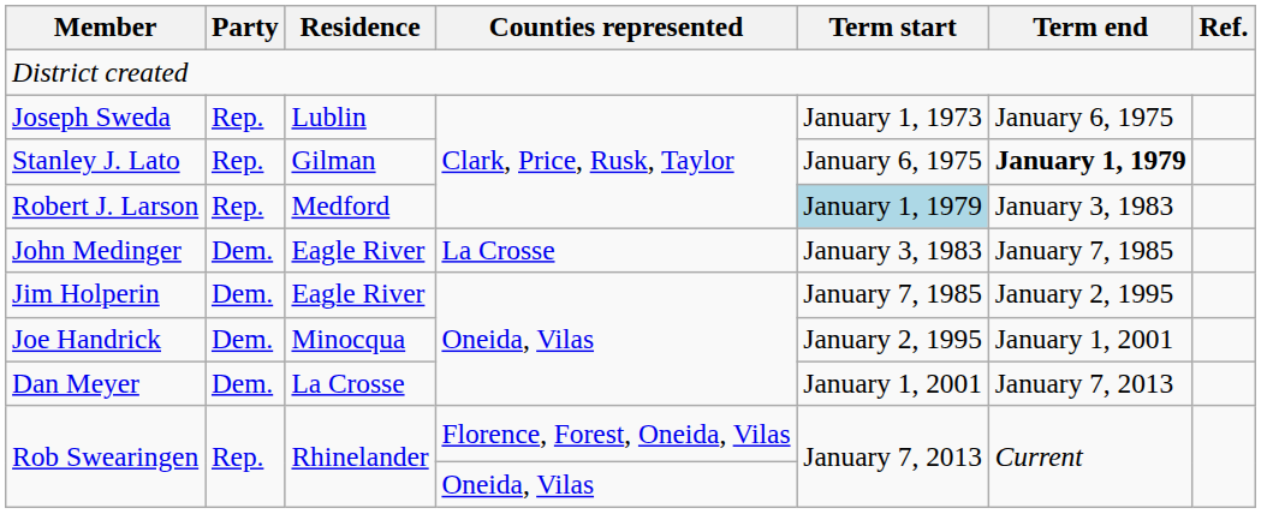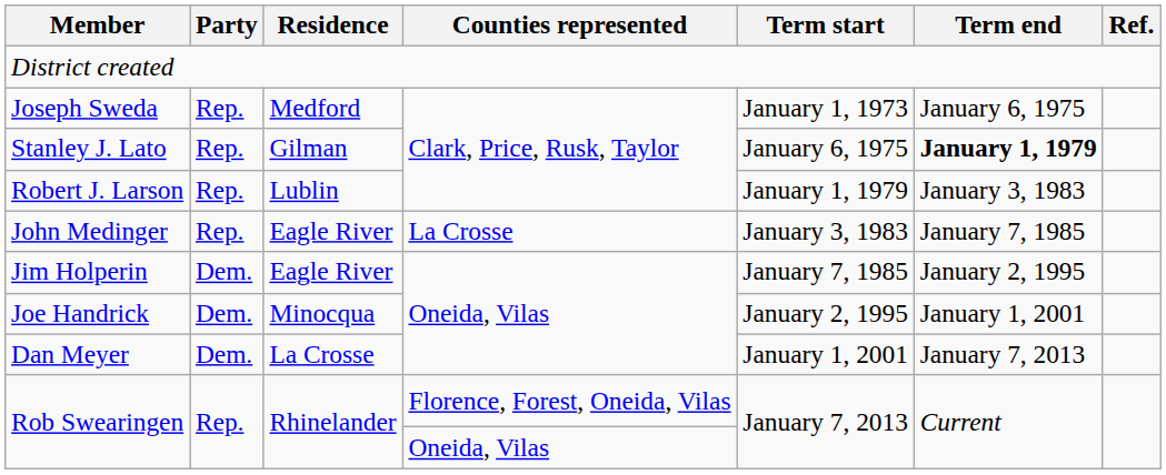 <table class="wikitable">
 <tr>
 <th>Member</th>
 <th>Party</th>
 <th>Residence</th>
 <th>Counties represented</th>
 <th>Term start</th>
 <th>Term end</th>
 <th>Ref.</th>
 </tr>
 <tr>
 <td colspan="7"><em>District created</em></td>
 </tr>
 <tr>
 <td><a href='#'>Joseph Sweda</a></td>
 <td><a href='#'>Rep.</a></td>
-<td><a href='#'>Lublin</a></td>
+<td><a href='#'>Medford</a></td>
 <td rowspan="3"><a href='#'>Clark</a>, <a href='#'>Price</a>, <a href='#'>Rusk</a>, <a href='#'>Taylor</a></td>
 <td>January 1, 1973</td>
 <td>January 6, 1975</td>
 <td></td>
 </tr>
 <tr>
 <td><a href='#'>Stanley J. Lato</a></td>
 <td><a href='#'>Rep.</a></td>
 <td><a href='#'>Gilman</a></td>
 <td>January 6, 1975</td>
 <td><strong>January 1, 1979</strong></td>
 <td></td>
 </tr>
 <tr>
 <td><a href='#'>Robert J. Larson</a></td>
 <td><a href='#'>Rep.</a></td>
-<td><a href='#'>Medford</a></td>
-<td style="background: lightblue;">January 1, 1979</td>
+<td><a href='#'>Lublin</a></td>
+<td>January 1, 1979</td>
 <td>January 3, 1983</td>
 <td></td>
 </tr>
 <tr>
 <td><a href='#'>John Medinger</a></td>
-<td><a href='#'>Dem.</a></td>
+<td><a href='#'>Rep.</a></td>
 <td><a href='#'>Eagle River</a></td>
 <td><a href='#'>La Crosse</a></td>
 <td>January 3, 1983</td>
 <td>January 7, 1985</td>
 <td></td>
 </tr>
 <tr>
 <td><a href='#'>Jim Holperin</a></td>
 <td><a href='#'>Dem.</a></td>
 <td><a href='#'>Eagle River</a></td>
 <td rowspan="3"><a href='#'>Oneida</a>, <a href='#'>Vilas</a></td>
 <td>January 7, 1985</td>
 <td>January 2, 1995</td>
 <td></td>
 </tr>
 <tr>
 <td><a href='#'>Joe Handrick</a></td>
 <td><a href='#'>Dem.</a></td>
 <td><a href='#'>Minocqua</a></td>
 <td>January 2, 1995</td>
 <td>January 1, 2001</td>
 <td></td>
 </tr>
 <tr>
 <td><a href='#'>Dan Meyer</a></td>
 <td><a href='#'>Dem.</a></td>
 <td><a href='#'>La Crosse</a></td>
 <td>January 1, 2001</td>
 <td>January 7, 2013</td>
 <td></td>
 </tr>
 <tr style="height:2em">
 <td rowspan="2"><a href='#'>Rob Swearingen</a></td>
 <td rowspan="2" ><a href='#'>Rep.</a></td>
 <td rowspan="2"><a href='#'>Rhinelander</a></td>
 <td><a href='#'>Florence</a>, <a href='#'>Forest</a>, <a href='#'>Oneida</a>, <a href='#'>Vilas</a></td>
 <td rowspan="2">January 7, 2013</td>
 <td rowspan="2"><em>Current</em></td>
 <td rowspan="2"></td>
 </tr>
 <tr>
 <td><a href='#'>Oneida</a>, <a href='#'>Vilas</a></td>
 </tr>
 </table>
